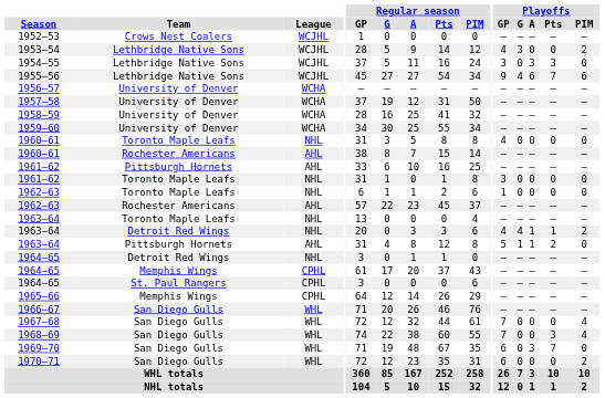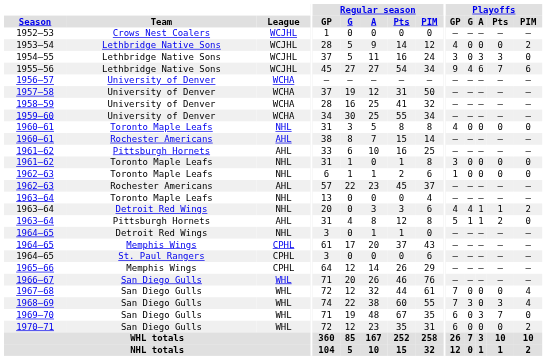 <table border="0" cellpadding="1" cellspacing="0" style="text-align:center; width:60em">
 <tr bgcolor="#e0e0e0">
 <th colspan="3" bgcolor="#ffffff"></th>
 <th rowspan="100" bgcolor="#ffffff"></th>
 <th colspan="5"><a href='#'>Regular season</a></th>
 <th rowspan="100" bgcolor="#ffffff"></th>
 <th colspan="5"><a href='#'>Playoffs</a></th>
 </tr>
 <tr bgcolor="#e0e0e0">
 <th><a href='#'>Season</a></th>
 <th>Team</th>
 <th>League</th>
 <th>GP</th>
 <th><a href='#'>G</a></th>
 <th><a href='#'>A</a></th>
 <th><a href='#'>Pts</a></th>
 <th><a href='#'>PIM</a></th>
 <th>GP</th>
 <th>G</th>
 <th>A</th>
 <th>Pts</th>
 <th>PIM</th>
 </tr>
 <tr>
 <td>1952–53</td>
 <td><a href='#'>Crows Nest Coalers</a></td>
 <td><a href='#'>WCJHL</a></td>
 <td>1</td>
 <td>0</td>
 <td>0</td>
 <td>0</td>
 <td>0</td>
 <td>—</td>
 <td>—</td>
 <td>—</td>
 <td>—</td>
 <td>—</td>
 </tr>
 <tr bgcolor="#f0f0f0">
 <td>1953–54</td>
 <td><a href='#'>Lethbridge Native Sons</a></td>
 <td>WCJHL</td>
 <td>28</td>
 <td>5</td>
 <td>9</td>
 <td>14</td>
 <td>12</td>
 <td>4</td>
-<td>3</td>
+<td>0</td>
 <td>0</td>
 <td>0</td>
 <td>2</td>
 </tr>
 <tr>
 <td>1954–55</td>
 <td>Lethbridge Native Sons</td>
 <td>WCJHL</td>
 <td>37</td>
 <td>5</td>
 <td>11</td>
 <td>16</td>
 <td>24</td>
 <td>3</td>
 <td>0</td>
 <td>3</td>
 <td>3</td>
 <td>0</td>
 </tr>
 <tr bgcolor="#f0f0f0">
 <td>1955–56</td>
 <td>Lethbridge Native Sons</td>
 <td>WCJHL</td>
 <td>45</td>
 <td>27</td>
 <td>27</td>
 <td>54</td>
 <td>34</td>
 <td>9</td>
 <td>4</td>
 <td>6</td>
 <td>7</td>
 <td>6</td>
 </tr>
 <tr>
 <td><a href='#'>1956–57</a></td>
 <td><a href='#'>University of Denver</a></td>
 <td><a href='#'>WCHA</a></td>
 <td>—</td>
 <td>—</td>
 <td>—</td>
 <td>—</td>
 <td>—</td>
 <td>—</td>
 <td>—</td>
 <td>—</td>
 <td>—</td>
 <td>—</td>
 </tr>
 <tr bgcolor="#f0f0f0">
 <td><a href='#'>1957–58</a></td>
 <td>University of Denver</td>
 <td>WCHA</td>
 <td>37</td>
 <td>19</td>
 <td>12</td>
 <td>31</td>
 <td>50</td>
 <td>—</td>
 <td>—</td>
 <td>—</td>
 <td>—</td>
 <td>—</td>
 </tr>
 <tr>
 <td><a href='#'>1958–59</a></td>
 <td>University of Denver</td>
 <td>WCHA</td>
 <td>28</td>
 <td>16</td>
 <td>25</td>
 <td>41</td>
 <td>32</td>
 <td>—</td>
 <td>—</td>
 <td>—</td>
 <td>—</td>
 <td>—</td>
 </tr>
 <tr bgcolor="#f0f0f0">
 <td><a href='#'>1959–60</a></td>
 <td>University of Denver</td>
 <td>WCHA</td>
 <td>34</td>
 <td>30</td>
 <td>25</td>
 <td>55</td>
 <td>34</td>
 <td>—</td>
 <td>—</td>
 <td>—</td>
 <td>—</td>
 <td>—</td>
 </tr>
 <tr>
 <td><a href='#'>1960–61</a></td>
 <td><a href='#'>Toronto Maple Leafs</a></td>
 <td><a href='#'>NHL</a></td>
 <td>31</td>
 <td>3</td>
 <td>5</td>
 <td>8</td>
 <td>8</td>
 <td>4</td>
 <td>0</td>
 <td>0</td>
 <td>0</td>
 <td>0</td>
 </tr>
 <tr bgcolor="#f0f0f0">
 <td><a href='#'>1960–61</a></td>
 <td><a href='#'>Rochester Americans</a></td>
 <td><a href='#'>AHL</a></td>
 <td>38</td>
 <td>8</td>
 <td>7</td>
 <td>15</td>
 <td>14</td>
 <td>—</td>
 <td>—</td>
 <td>—</td>
 <td>—</td>
 <td>—</td>
 </tr>
 <tr>
 <td><a href='#'>1961–62</a></td>
 <td><a href='#'>Pittsburgh Hornets</a></td>
 <td>AHL</td>
 <td>33</td>
 <td>6</td>
 <td>10</td>
 <td>16</td>
 <td>25</td>
 <td>—</td>
 <td>—</td>
 <td>—</td>
 <td>—</td>
 <td>—</td>
 </tr>
 <tr bgcolor="#f0f0f0">
 <td><a href='#'>1961–62</a></td>
 <td>Toronto Maple Leafs</td>
 <td>NHL</td>
 <td>31</td>
 <td>1</td>
 <td>0</td>
 <td>1</td>
 <td>8</td>
 <td>3</td>
 <td>0</td>
 <td>0</td>
 <td>0</td>
 <td>0</td>
 </tr>
 <tr>
 <td><a href='#'>1962–63</a></td>
 <td>Toronto Maple Leafs</td>
 <td>NHL</td>
 <td>6</td>
 <td>1</td>
 <td>1</td>
 <td>2</td>
 <td>6</td>
 <td>1</td>
 <td>0</td>
 <td>0</td>
 <td>0</td>
 <td>0</td>
 </tr>
 <tr bgcolor="#f0f0f0">
 <td><a href='#'>1962–63</a></td>
 <td>Rochester Americans</td>
 <td>AHL</td>
 <td>57</td>
 <td>22</td>
 <td>23</td>
 <td>45</td>
 <td>37</td>
 <td>—</td>
 <td>—</td>
 <td>—</td>
 <td>—</td>
 <td>—</td>
 </tr>
 <tr>
 <td><a href='#'>1963–64</a></td>
 <td>Toronto Maple Leafs</td>
 <td>NHL</td>
 <td>13</td>
 <td>0</td>
 <td>0</td>
 <td>0</td>
 <td>4</td>
 <td>—</td>
 <td>—</td>
 <td>—</td>
 <td>—</td>
 <td>—</td>
 </tr>
 <tr bgcolor="#f0f0f0">
 <td>1963–64</td>
 <td><a href='#'>Detroit Red Wings</a></td>
 <td>NHL</td>
 <td>20</td>
 <td>0</td>
 <td>3</td>
 <td>3</td>
 <td>6</td>
 <td>4</td>
 <td>4</td>
 <td>1</td>
 <td>1</td>
 <td>2</td>
 </tr>
 <tr>
 <td><a href='#'>1963–64</a></td>
 <td>Pittsburgh Hornets</td>
 <td>AHL</td>
 <td>31</td>
 <td>4</td>
 <td>8</td>
 <td>12</td>
 <td>8</td>
 <td>5</td>
 <td>1</td>
 <td>1</td>
 <td>2</td>
 <td>0</td>
 </tr>
 <tr bgcolor="#f0f0f0">
 <td><a href='#'>1964–65</a></td>
 <td>Detroit Red Wings</td>
 <td>NHL</td>
 <td>3</td>
 <td>0</td>
 <td>1</td>
 <td>1</td>
 <td>0</td>
 <td>—</td>
 <td>—</td>
 <td>—</td>
 <td>—</td>
 <td>—</td>
 </tr>
 <tr>
 <td><a href='#'>1964–65</a></td>
 <td><a href='#'>Memphis Wings</a></td>
 <td><a href='#'>CPHL</a></td>
 <td>61</td>
 <td>17</td>
 <td>20</td>
 <td>37</td>
 <td>43</td>
 <td>—</td>
 <td>—</td>
 <td>—</td>
 <td>—</td>
 <td>—</td>
 </tr>
 <tr bgcolor="#f0f0f0">
 <td>1964–65</td>
 <td><a href='#'>St. Paul Rangers</a></td>
 <td>CPHL</td>
 <td>3</td>
 <td>0</td>
 <td>0</td>
 <td>0</td>
 <td>6</td>
 <td>—</td>
 <td>—</td>
 <td>—</td>
 <td>—</td>
 <td>—</td>
 </tr>
 <tr>
 <td><a href='#'>1965–66</a></td>
 <td>Memphis Wings</td>
 <td>CPHL</td>
 <td>64</td>
 <td>12</td>
 <td>14</td>
 <td>26</td>
 <td>29</td>
 <td>—</td>
 <td>—</td>
 <td>—</td>
 <td>—</td>
 <td>—</td>
 </tr>
 <tr bgcolor="#f0f0f0">
 <td><a href='#'>1966–67</a></td>
 <td><a href='#'>San Diego Gulls</a></td>
 <td><a href='#'>WHL</a></td>
 <td>71</td>
 <td>20</td>
 <td>26</td>
 <td>46</td>
 <td>76</td>
 <td>—</td>
 <td>—</td>
 <td>—</td>
 <td>—</td>
 <td>—</td>
 </tr>
 <tr>
 <td><a href='#'>1967–68</a></td>
 <td>San Diego Gulls</td>
 <td>WHL</td>
 <td>72</td>
 <td>12</td>
 <td>32</td>
 <td>44</td>
 <td>61</td>
 <td>7</td>
 <td>0</td>
 <td>0</td>
 <td>0</td>
 <td>4</td>
 </tr>
 <tr bgcolor="#f0f0f0">
 <td><a href='#'>1968–69</a></td>
 <td>San Diego Gulls</td>
 <td>WHL</td>
 <td>74</td>
 <td>22</td>
 <td>38</td>
 <td>60</td>
 <td>55</td>
 <td>7</td>
-<td>0</td>
+<td>3</td>
 <td>0</td>
 <td>3</td>
 <td>4</td>
 </tr>
 <tr>
 <td><a href='#'>1969–70</a></td>
 <td>San Diego Gulls</td>
 <td>WHL</td>
 <td>71</td>
 <td>19</td>
 <td>48</td>
 <td>67</td>
 <td>35</td>
 <td>6</td>
 <td>0</td>
 <td>3</td>
 <td>7</td>
 <td>0</td>
 </tr>
 <tr bgcolor="#f0f0f0">
 <td><a href='#'>1970–71</a></td>
 <td>San Diego Gulls</td>
 <td>WHL</td>
 <td>72</td>
 <td>12</td>
 <td>23</td>
 <td>35</td>
 <td>31</td>
 <td>6</td>
 <td>0</td>
 <td>0</td>
 <td>0</td>
 <td>2</td>
 </tr>
 <tr bgcolor="#e0e0e0">
 <th colspan="3">WHL totals</th>
 <th>360</th>
 <th>85</th>
 <th>167</th>
 <th>252</th>
 <th>258</th>
 <th>26</th>
 <th>7</th>
 <th>3</th>
 <th>10</th>
 <th>10</th>
 </tr>
 <tr bgcolor="#e0e0e0">
 <th colspan="3">NHL totals</th>
 <th>104</th>
 <th>5</th>
 <th>10</th>
 <th>15</th>
 <th>32</th>
 <th>12</th>
 <th>0</th>
 <th>1</th>
 <th>1</th>
 <th>2</th>
 </tr>
 </table>
